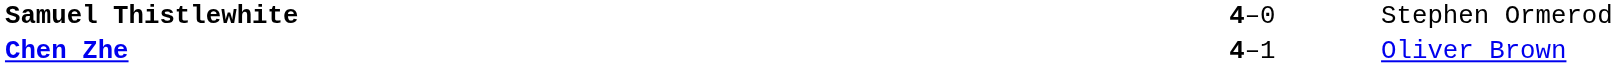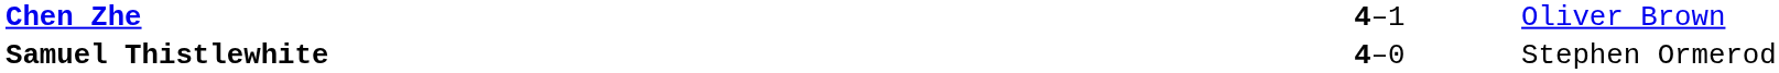 <table width="100%" cellspacing="1">
 <tr>
 <th width=45%></th>
 <th width=10%></th>
 <th width=45%></th>
 </tr>
 <tr>
+<td> <strong><a href='#'>Chen Zhe</a></strong></td>
+<td align="center"><strong>4</strong>–1</td>
+<td> <a href='#'>Oliver Brown</a></td>
+</tr>
+<tr>
 <td> <strong>Samuel Thistlewhite</strong></td>
 <td align="center"><strong>4</strong>–0</td>
 <td> Stephen Ormerod</td>
 </tr>
-<tr>
-<td> <strong><a href='#'>Chen Zhe</a></strong></td>
-<td align="center"><strong>4</strong>–1</td>
-<td> <a href='#'>Oliver Brown</a></td>
-</tr>
 </table>
